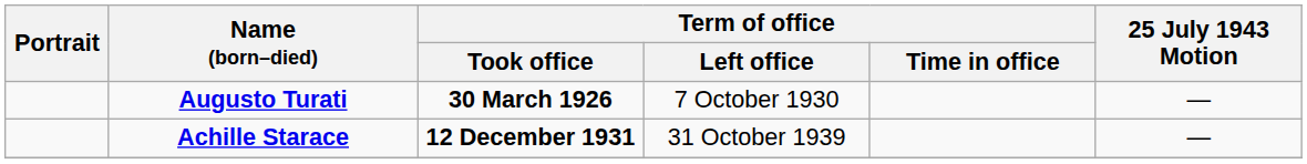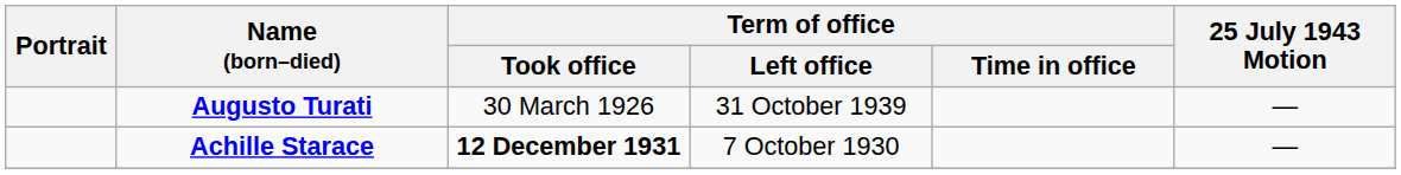 <table class="wikitable" style="text-align:center;" style="width=90%">
 <tr>
 <th width=1% rowspan=2>Portrait</th>
 <th width=15% rowspan=2>Name<br><small>(born–died)</small></th>
 <th width=30% colspan=3>Term of office</th>
 <th width=10% rowspan=2>25 July 1943 Motion</th>
 </tr>
 <tr style="text-align:center;">
 <th width=11%>Took office</th>
 <th width=11%>Left office</th>
 <th width=11%>Time in office</th>
 </tr>
 <tr>
 <td></td>
 <td><strong><a href='#'>Augusto Turati</a></strong><br></td>
-<td><strong>30 March 1926</strong></td>
-<td>7 October 1930</td>
+<td>30 March 1926</td>
+<td>31 October 1939</td>
 <td></td>
 <td align=center>—</td>
 </tr>
 <tr>
 <td></td>
 <td><strong><a href='#'>Achille Starace</a></strong><br></td>
 <td><strong>12 December 1931</strong></td>
-<td>31 October 1939</td>
+<td>7 October 1930</td>
 <td></td>
 <td align=center>—</td>
 </tr>
 <tr>
 </tr>
 </table>
